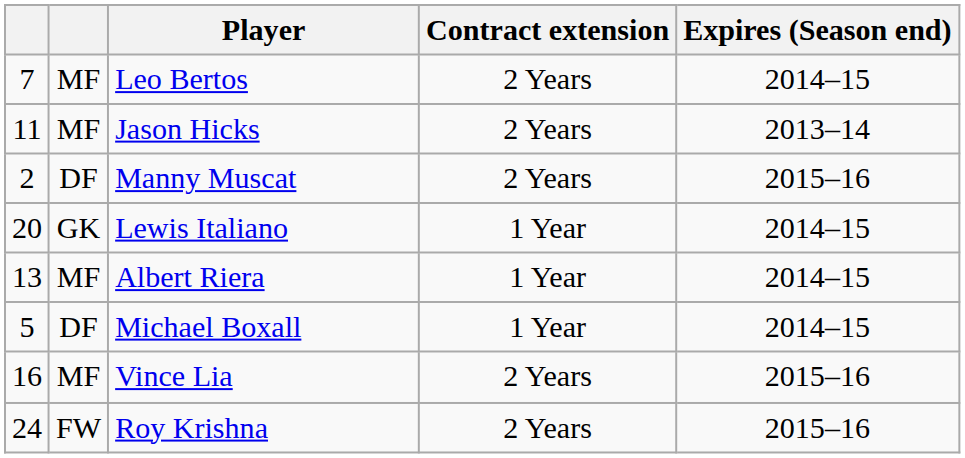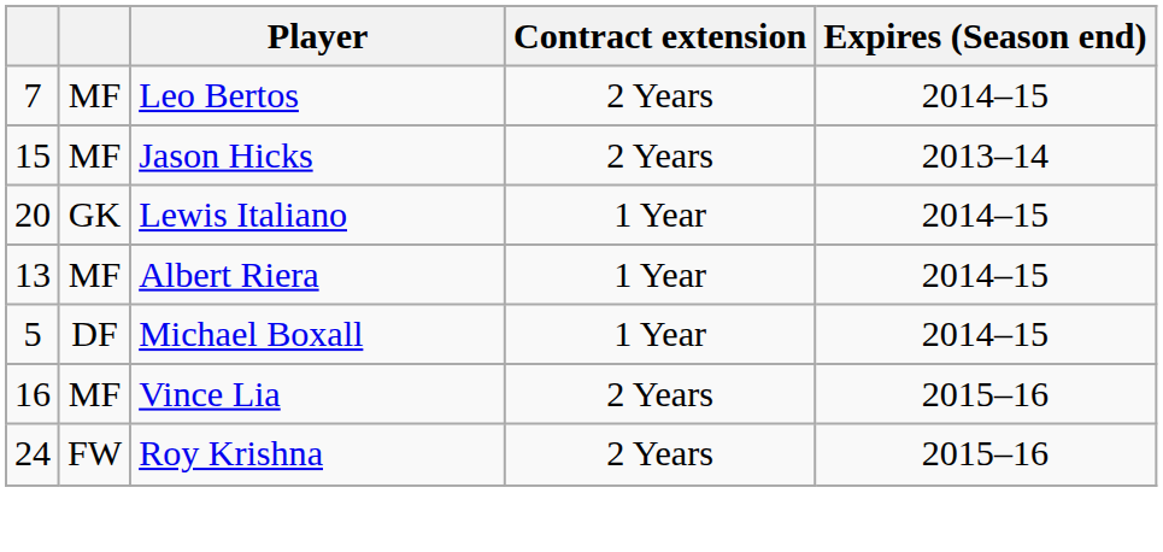 <table class="wikitable sortable" style="text-align:center; font-size:95%;">
 <tr>
 <th></th>
 <th></th>
 <th width=150>Player</th>
 <th>Contract extension</th>
 <th>Expires (Season end)</th>
 </tr>
 <tr>
 <td>7</td>
 <td>MF</td>
 <td align=left><a href='#'>Leo Bertos</a></td>
 <td>2 Years</td>
 <td align=center>2014–15</td>
 </tr>
 <tr>
-<td>11</td>
+<td>15</td>
 <td>MF</td>
 <td align=left><a href='#'>Jason Hicks</a></td>
 <td>2 Years</td>
 <td align=center>2013–14</td>
-</tr>
-<tr>
-<td>2</td>
-<td>DF</td>
-<td align=left><a href='#'>Manny Muscat</a></td>
-<td>2 Years</td>
-<td align=center>2015–16</td>
 </tr>
 <tr>
 <td>20</td>
 <td>GK</td>
 <td align=left><a href='#'>Lewis Italiano</a></td>
 <td>1 Year</td>
 <td align=center>2014–15</td>
 </tr>
 <tr>
 <td>13</td>
 <td>MF</td>
 <td align=left><a href='#'>Albert Riera</a></td>
 <td>1 Year</td>
 <td align=center>2014–15</td>
 </tr>
 <tr>
 <td>5</td>
 <td>DF</td>
 <td align=left><a href='#'>Michael Boxall</a></td>
 <td>1 Year</td>
 <td align=center>2014–15</td>
 </tr>
 <tr>
 <td>16</td>
 <td>MF</td>
 <td align=left><a href='#'>Vince Lia</a></td>
 <td>2 Years</td>
 <td align=center>2015–16</td>
 </tr>
 <tr>
 <td>24</td>
 <td>FW</td>
 <td align=left><a href='#'>Roy Krishna</a></td>
 <td>2 Years</td>
 <td align=center>2015–16</td>
 </tr>
 </table>
